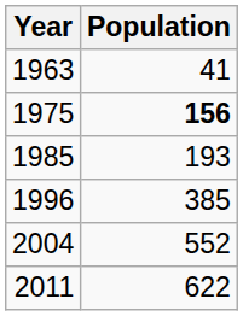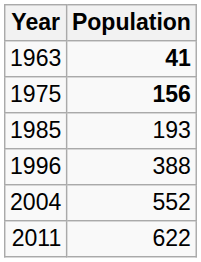 <table class="wikitable" style="line-height:1.1em;">
 <tr>
 <th>Year</th>
 <th>Population</th>
 </tr>
 <tr align="right">
 <td>1963</td>
-<td>41</td>
+<td><strong>41</strong></td>
 </tr>
 <tr align="right">
 <td>1975</td>
 <td><strong>156</strong></td>
 </tr>
 <tr align="right">
 <td>1985</td>
 <td>193</td>
 </tr>
 <tr align="right">
 <td>1996</td>
-<td>385</td>
+<td>388</td>
 </tr>
 <tr align="right">
 <td>2004</td>
 <td>552</td>
 </tr>
 <tr align="right">
 <td>2011</td>
 <td>622</td>
 </tr>
 </table>
